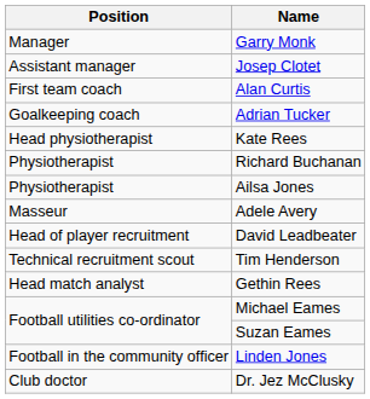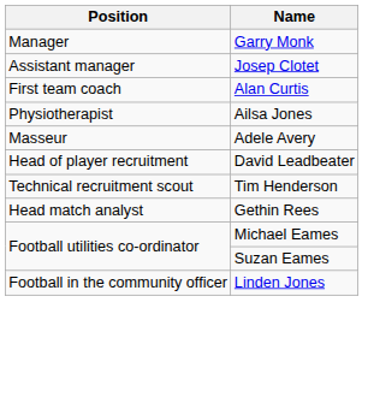 <table class="wikitable" style="text-align: left">
 <tr>
 <th>Position</th>
 <th>Name</th>
 </tr>
 <tr>
 <td>Manager</td>
 <td> <a href='#'>Garry Monk</a></td>
 </tr>
 <tr>
 <td>Assistant manager</td>
 <td> <a href='#'>Josep Clotet</a></td>
 </tr>
 <tr>
 <td>First team coach</td>
 <td> <a href='#'>Alan Curtis</a></td>
-</tr>
-<tr>
-<td>Goalkeeping coach</td>
-<td> <a href='#'>Adrian Tucker</a></td>
-</tr>
-<tr>
-<td>Head physiotherapist</td>
-<td> Kate Rees</td>
-</tr>
-<tr>
-<td>Physiotherapist</td>
-<td> Richard Buchanan</td>
 </tr>
 <tr>
 <td>Physiotherapist</td>
 <td> Ailsa Jones</td>
 </tr>
 <tr>
 <td>Masseur</td>
 <td> Adele Avery</td>
 </tr>
 <tr>
 <td>Head of player recruitment</td>
 <td> David Leadbeater</td>
 </tr>
 <tr>
 <td>Technical recruitment scout</td>
 <td> Tim Henderson</td>
 </tr>
 <tr>
 <td>Head match analyst</td>
 <td> Gethin Rees</td>
 </tr>
 <tr>
 <td rowspan=2>Football utilities co-ordinator</td>
 <td> Michael Eames</td>
 </tr>
 <tr>
 <td> Suzan Eames</td>
 </tr>
 <tr>
 <td>Football in the community officer</td>
 <td> <a href='#'>Linden Jones</a></td>
 </tr>
-<tr>
-<td>Club doctor</td>
-<td> Dr. Jez McClusky</td>
-</tr>
 </table>
